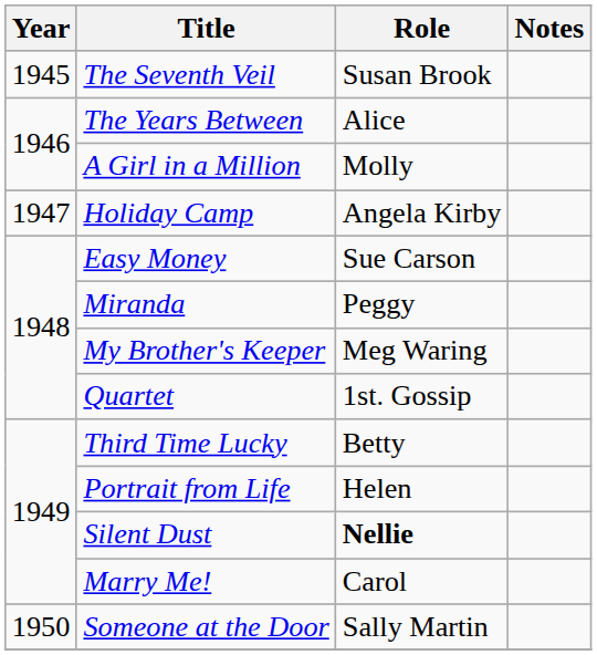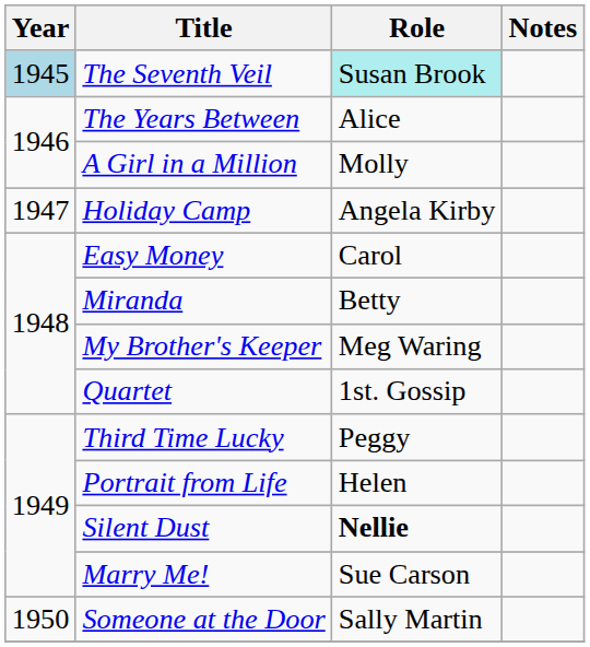 <table class="wikitable sortable">
 <tr>
 <th>Year</th>
 <th>Title</th>
 <th>Role</th>
 <th>Notes</th>
 </tr>
 <tr>
-<td>1945</td>
+<td style="background: lightblue;">1945</td>
 <td><em><a href='#'>The Seventh Veil</a></em></td>
-<td>Susan Brook</td>
+<td style="background: paleturquoise;">Susan Brook</td>
 <td></td>
 </tr>
 <tr>
 <td rowspan="2">1946</td>
 <td><em><a href='#'>The Years Between</a></em></td>
 <td>Alice</td>
 <td></td>
 </tr>
 <tr>
 <td><em><a href='#'>A Girl in a Million</a></em></td>
 <td>Molly</td>
 <td></td>
 </tr>
 <tr>
 <td>1947</td>
 <td><em><a href='#'>Holiday Camp</a></em></td>
 <td>Angela Kirby</td>
 <td></td>
 </tr>
 <tr>
 <td rowspan="4">1948</td>
 <td><em><a href='#'>Easy Money</a></em></td>
-<td>Sue Carson</td>
+<td>Carol</td>
 <td></td>
 </tr>
 <tr>
 <td><em><a href='#'>Miranda</a></em></td>
-<td>Peggy</td>
+<td>Betty</td>
 <td></td>
 </tr>
 <tr>
 <td><em><a href='#'>My Brother's Keeper</a></em></td>
 <td>Meg Waring</td>
 <td></td>
 </tr>
 <tr>
 <td><em><a href='#'>Quartet</a></em></td>
 <td>1st. Gossip</td>
 <td></td>
 </tr>
 <tr>
 <td rowspan="4">1949</td>
 <td><em><a href='#'>Third Time Lucky</a></em></td>
-<td>Betty</td>
+<td>Peggy</td>
 <td></td>
 </tr>
 <tr>
 <td><em><a href='#'>Portrait from Life</a></em></td>
 <td>Helen</td>
 <td></td>
 </tr>
 <tr>
 <td><em><a href='#'>Silent Dust</a></em></td>
 <td><strong>Nellie</strong></td>
 <td></td>
 </tr>
 <tr>
 <td><em><a href='#'>Marry Me!</a></em></td>
-<td>Carol</td>
+<td>Sue Carson</td>
 <td></td>
 </tr>
 <tr>
 <td>1950</td>
 <td><em><a href='#'>Someone at the Door</a></em></td>
 <td>Sally Martin</td>
 <td></td>
 </tr>
 <tr>
 </tr>
 </table>
